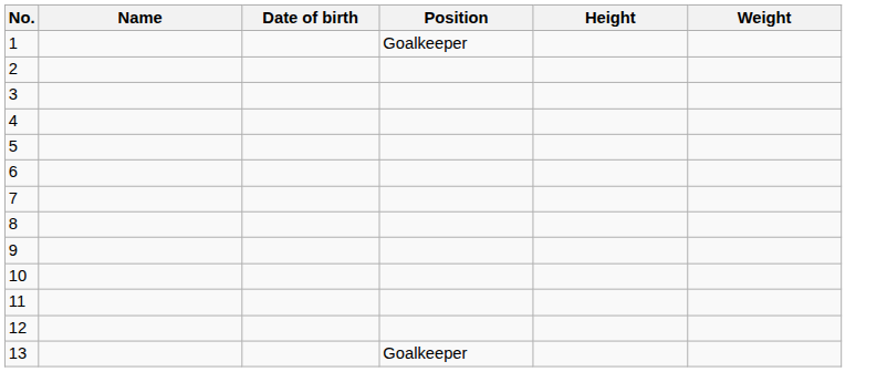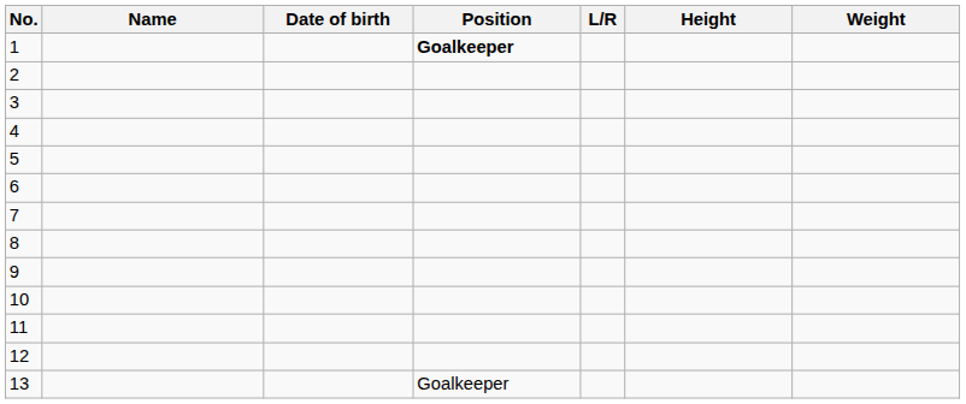 <table class=wikitable sortable style=font-size:100%; text-align:center;>
 <tr>
 <th>No.</th>
 <th style=width:12em>Name</th>
 <th style=width:8em>Date of birth</th>
 <th style=width:9em>Position</th>
+<th style=width:2em>L/R</th>
 <th style=width:9em>Height</th>
 <th style=width:9em>Weight</th>
 </tr>
 <tr>
 <td>1</td>
 <td align=left></td>
 <td align=right></td>
-<td>Goalkeeper</td>
+<td><strong>Goalkeeper</strong></td>
+<td></td>
 <td></td>
 <td></td>
 </tr>
 <tr>
 <td>2</td>
 <td align=left></td>
 <td align=right></td>
+<td></td>
 <td></td>
 <td></td>
 <td></td>
 </tr>
 <tr>
 <td>3</td>
 <td align=left></td>
 <td align=right></td>
 <td></td>
 <td></td>
 <td></td>
+<td></td>
 </tr>
 <tr>
 <td>4</td>
 <td align=left></td>
 <td align=right></td>
+<td></td>
 <td></td>
 <td></td>
 <td></td>
 </tr>
 <tr>
 <td>5</td>
 <td align=left></td>
 <td align=right></td>
 <td></td>
 <td></td>
 <td></td>
+<td></td>
 </tr>
 <tr>
 <td>6</td>
 <td align=left></td>
 <td align=right></td>
+<td></td>
 <td></td>
 <td></td>
 <td></td>
 </tr>
 <tr>
 <td>7</td>
 <td align=left></td>
 <td align=right></td>
 <td></td>
 <td></td>
 <td></td>
+<td></td>
 </tr>
 <tr>
 <td>8</td>
 <td align=left></td>
 <td align=right></td>
+<td></td>
 <td></td>
 <td></td>
 <td></td>
 </tr>
 <tr>
 <td>9</td>
 <td align=left></td>
 <td align=right></td>
 <td></td>
 <td></td>
 <td></td>
+<td></td>
 </tr>
 <tr>
 <td>10</td>
 <td align=left></td>
 <td align=right></td>
+<td></td>
 <td></td>
 <td></td>
 <td></td>
 </tr>
 <tr>
 <td>11</td>
 <td align=left></td>
 <td align=right></td>
 <td></td>
 <td></td>
 <td></td>
+<td></td>
 </tr>
 <tr>
 <td>12</td>
 <td align=left></td>
 <td align=right></td>
+<td></td>
 <td></td>
 <td></td>
 <td></td>
 </tr>
 <tr>
 <td>13</td>
 <td align=left></td>
 <td align=right></td>
 <td>Goalkeeper</td>
 <td></td>
 <td></td>
+<td></td>
 </tr>
 </table>
